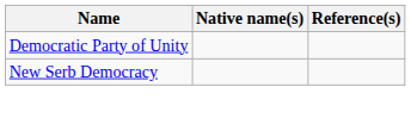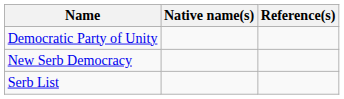 <table class="wikitable">
 <tr>
 <th>Name</th>
 <th>Native name(s)</th>
 <th>Reference(s)</th>
 </tr>
 <tr>
 <td><a href='#'>Democratic Party of Unity</a></td>
 <td></td>
 <td></td>
 </tr>
 <tr>
 <td><a href='#'>New Serb Democracy</a></td>
 <td></td>
 <td></td>
 </tr>
+<tr>
+<td><a href='#'>Serb List</a></td>
+<td></td>
+<td></td>
+</tr>
 </table>
